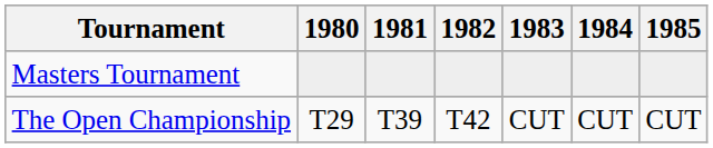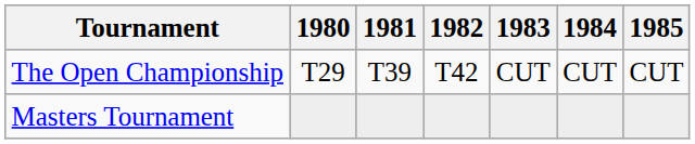 <table class="wikitable" style="font-size:95%;text-align:center;">
 <tr>
 <th>Tournament</th>
 <th>1980</th>
 <th>1981</th>
 <th>1982</th>
 <th>1983</th>
 <th>1984</th>
 <th>1985</th>
 </tr>
 <tr>
+<td align=left><a href='#'>The Open Championship</a></td>
+<td>T29</td>
+<td>T39</td>
+<td>T42</td>
+<td>CUT</td>
+<td>CUT</td>
+<td>CUT</td>
+</tr>
+<tr>
 <td align=left><a href='#'>Masters Tournament</a></td>
 <td style="background:#eeeeee;"></td>
 <td style="background:#eeeeee;"></td>
 <td style="background:#eeeeee;"></td>
 <td style="background:#eeeeee;"></td>
 <td style="background:#eeeeee;"></td>
 <td style="background:#eeeeee;"></td>
 </tr>
-<tr>
-<td align=left><a href='#'>The Open Championship</a></td>
-<td>T29</td>
-<td>T39</td>
-<td>T42</td>
-<td>CUT</td>
-<td>CUT</td>
-<td>CUT</td>
-</tr>
 </table>
